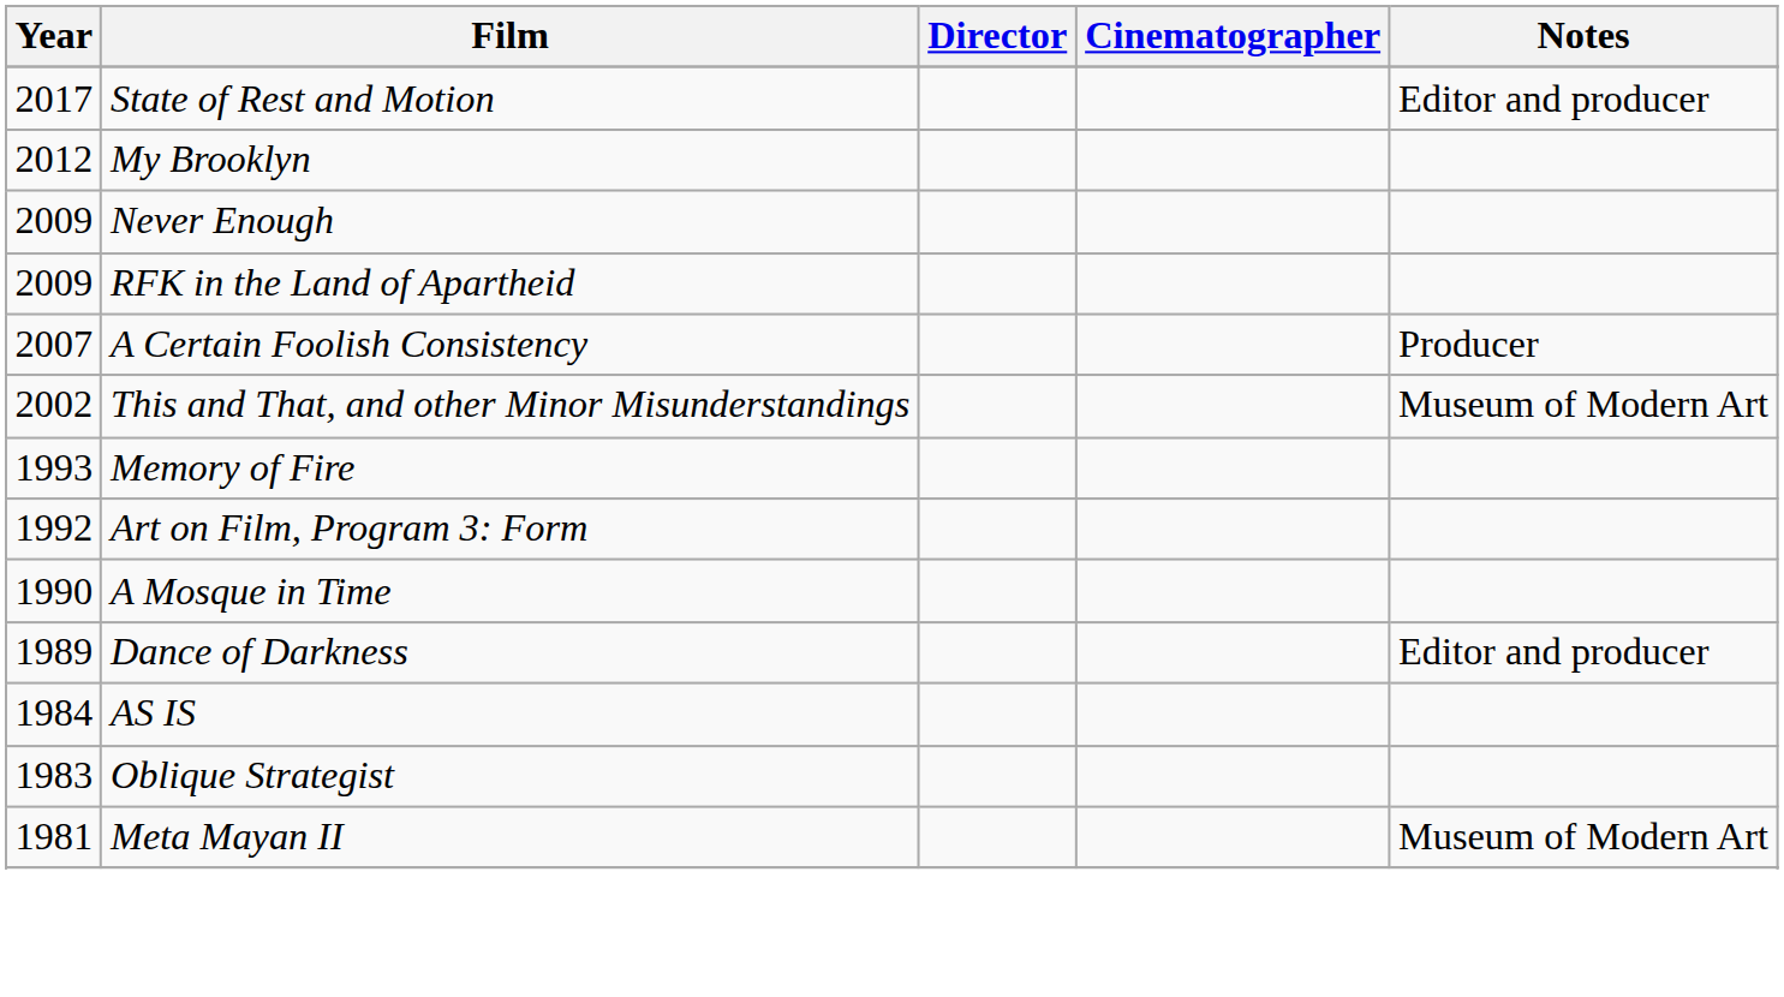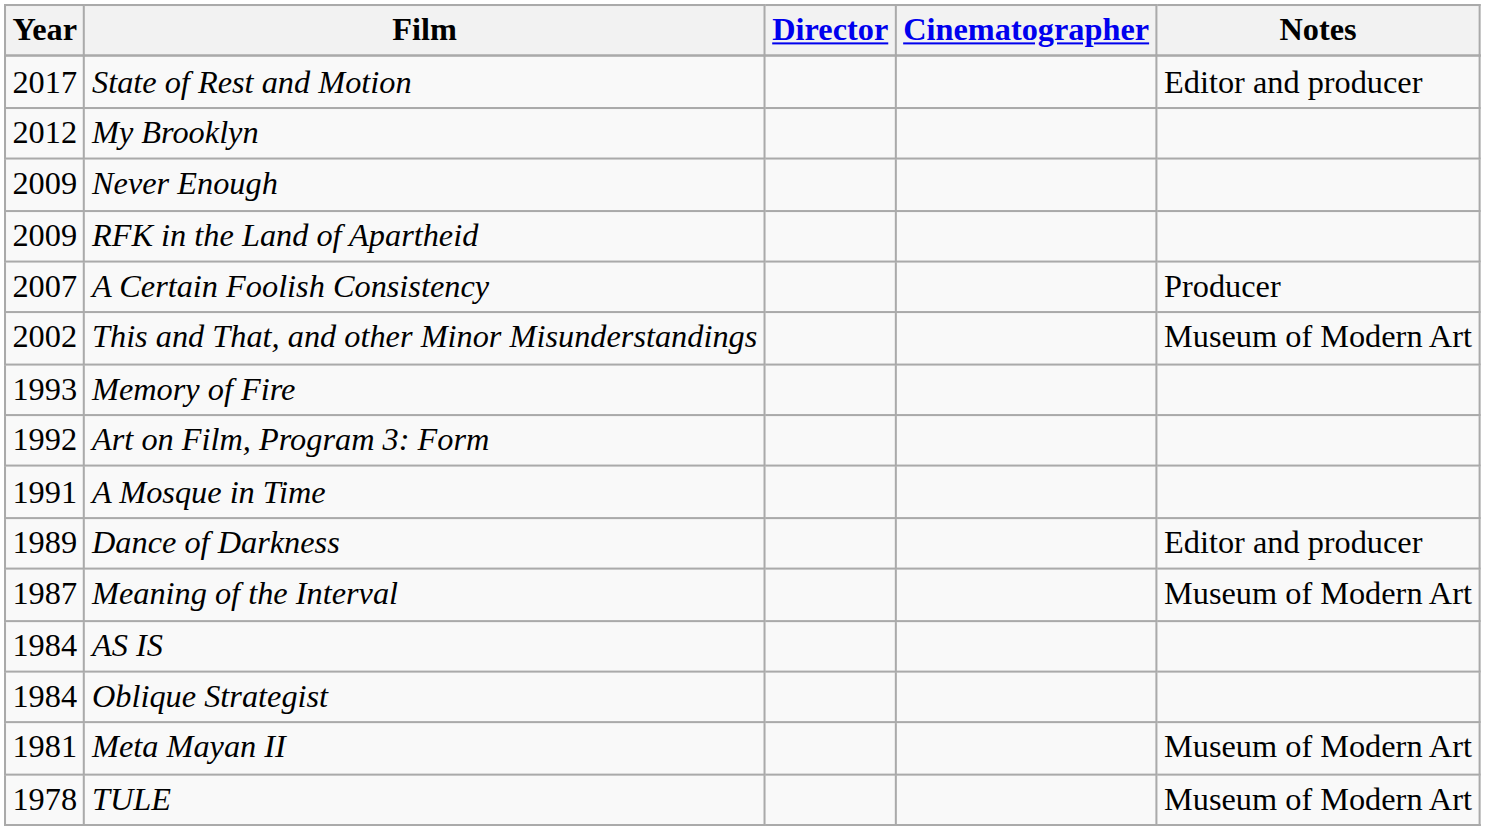 <table class="wikitable sortable">
 <tr>
 <th>Year</th>
 <th>Film</th>
 <th><a href='#'>Director</a></th>
 <th><a href='#'>Cinematographer</a></th>
 <th>Notes</th>
 </tr>
 <tr>
 </tr>
 <tr>
 <td>2017</td>
 <td><em>State of Rest and Motion</em></td>
 <td style="text-align:center;"></td>
 <td style="text-align:center;"></td>
 <td>Editor and producer</td>
 </tr>
 <tr>
 <td>2012</td>
 <td><em>My Brooklyn</em></td>
 <td style="text-align:center;"></td>
 <td style="text-align:center;"></td>
 <td></td>
 </tr>
 <tr>
 <td>2009</td>
 <td><em>Never Enough</em></td>
 <td style="text-align:center;"></td>
 <td style="text-align:center;"></td>
 <td></td>
 </tr>
 <tr>
 <td>2009</td>
 <td><em>RFK in the Land of Apartheid</em></td>
 <td style="text-align:center;"></td>
 <td style="text-align:center;"></td>
 <td></td>
 </tr>
 <tr>
 <td>2007</td>
 <td><em>A Certain Foolish Consistency </em></td>
 <td style="text-align:center;"></td>
 <td style="text-align:center;"></td>
 <td>Producer</td>
 </tr>
 <tr>
 <td>2002</td>
 <td><em>This and That, and other Minor Misunderstandings</em></td>
 <td style="text-align:center;"></td>
 <td style="text-align:center;"></td>
 <td>Museum of Modern Art</td>
 </tr>
 <tr>
 <td>1993</td>
 <td><em>Memory of Fire</em></td>
 <td style="text-align:center;"></td>
 <td style="text-align:center;"></td>
 <td></td>
 </tr>
 <tr>
 <td>1992</td>
 <td><em>Art on Film, Program 3: Form</em></td>
 <td style="text-align:center;"></td>
 <td style="text-align:center;"></td>
 <td></td>
 </tr>
 <tr>
-<td>1990</td>
+<td>1991</td>
 <td><em>A Mosque in Time</em></td>
 <td style="text-align:center;"></td>
 <td style="text-align:center;"></td>
 <td></td>
 </tr>
 <tr>
 <td>1989</td>
 <td><em>Dance of Darkness</em></td>
 <td style="text-align:center;"></td>
 <td style="text-align:center;"></td>
 <td>Editor and producer</td>
 </tr>
 <tr>
+<td>1987</td>
+<td><em>Meaning of the Interval</em></td>
+<td style="text-align:center;"></td>
+<td style="text-align:center;"></td>
+<td>Museum of Modern Art</td>
+</tr>
+<tr>
 <td>1984</td>
 <td><em>AS IS</em></td>
 <td style="text-align:center;"></td>
 <td style="text-align:center;"></td>
 <td></td>
 </tr>
 <tr>
-<td>1983</td>
+<td>1984</td>
 <td><em>Oblique Strategist</em></td>
 <td style="text-align:center;"></td>
 <td style="text-align:center;"></td>
 <td></td>
 </tr>
 <tr>
 <td>1981</td>
 <td><em>Meta Mayan II</em></td>
 <td style="text-align:center;"></td>
 <td style="text-align:center;"></td>
 <td>Museum of Modern Art</td>
 </tr>
 <tr>
+<td>1978</td>
+<td><em>TULE</em></td>
+<td style="text-align:center;"></td>
+<td style="text-align:center;"></td>
+<td>Museum of Modern Art</td>
+</tr>
+<tr>
 </tr>
 <tr>
 </tr>
 </table>
